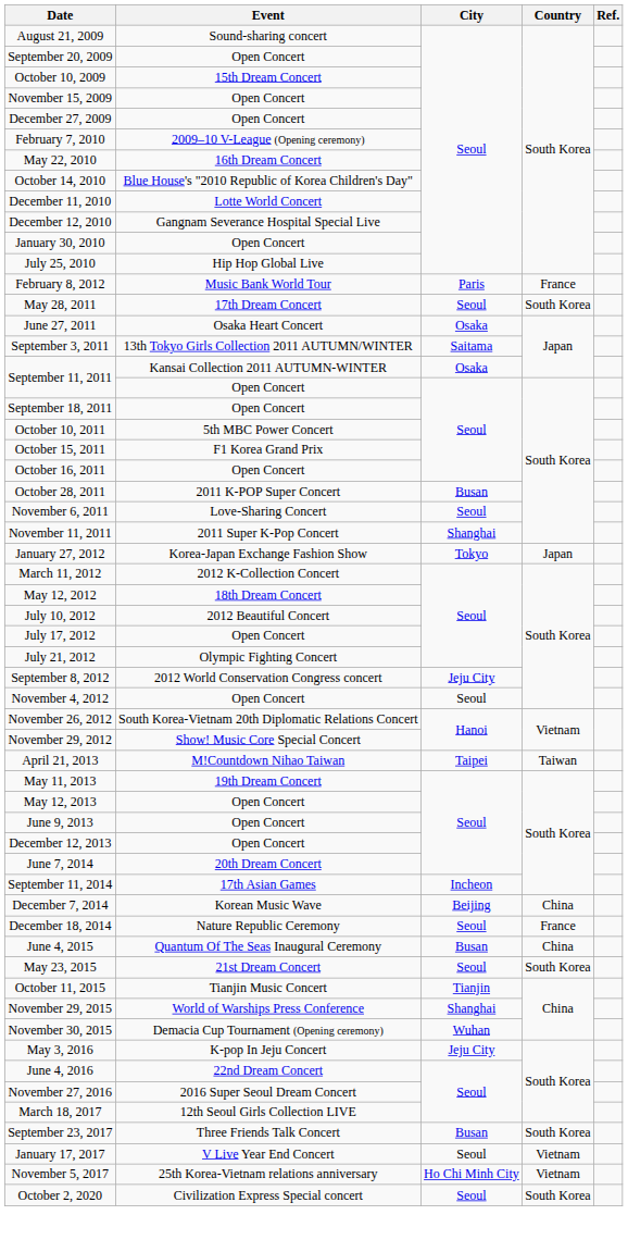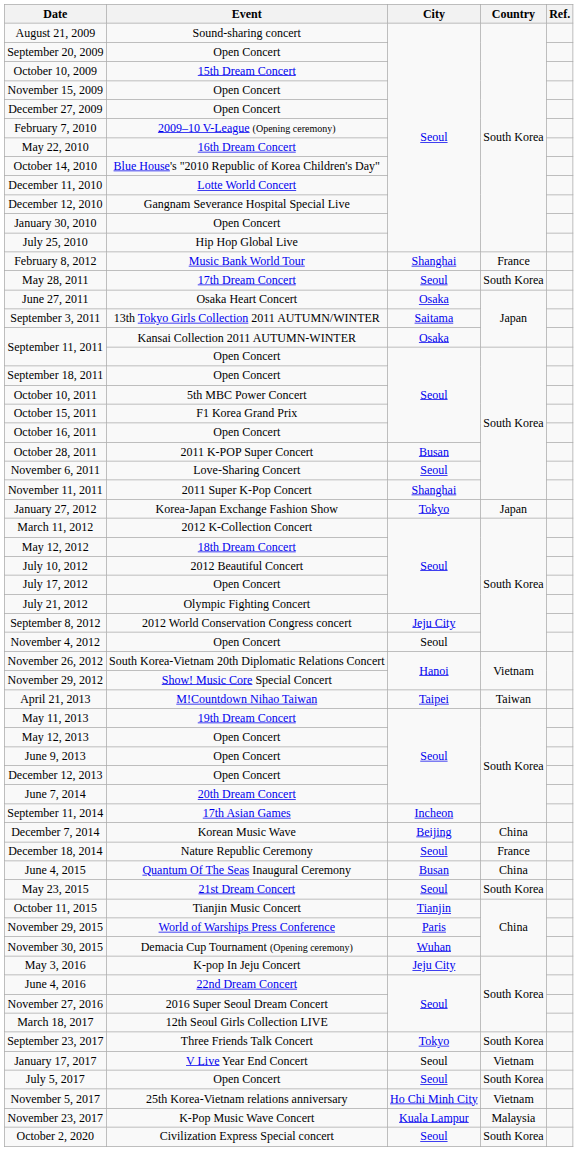 <table class="wikitable plainrowheaders" style="text-align:center">
 <tr>
 <th>Date</th>
 <th>Event</th>
 <th>City</th>
 <th>Country</th>
 <th>Ref.</th>
 </tr>
 <tr>
 <td>August 21, 2009</td>
 <td>Sound-sharing concert</td>
 <td rowspan="12"><a href='#'>Seoul</a></td>
 <td rowspan="12">South Korea</td>
 <td></td>
 </tr>
 <tr>
 <td>September 20, 2009</td>
 <td>Open Concert</td>
 <td></td>
 </tr>
 <tr>
 <td>October 10, 2009</td>
 <td><a href='#'>15th Dream Concert</a></td>
 <td></td>
 </tr>
 <tr>
 <td>November 15, 2009</td>
 <td>Open Concert</td>
 <td></td>
 </tr>
 <tr>
 <td>December 27, 2009</td>
 <td>Open Concert</td>
 <td></td>
 </tr>
 <tr>
 <td>February 7, 2010</td>
 <td><a href='#'>2009–10 V-League</a> <small>(Opening ceremony)</small></td>
 <td></td>
 </tr>
 <tr>
 <td>May 22, 2010</td>
 <td><a href='#'>16th Dream Concert</a></td>
 <td></td>
 </tr>
 <tr>
 <td>October 14, 2010</td>
 <td><a href='#'>Blue House</a>'s "2010 Republic of Korea Children's Day"</td>
 <td></td>
 </tr>
 <tr>
 <td>December 11, 2010</td>
 <td><a href='#'>Lotte World Concert</a></td>
 <td></td>
 </tr>
 <tr>
 <td>December 12, 2010</td>
 <td>Gangnam Severance Hospital Special Live</td>
 <td></td>
 </tr>
 <tr>
 <td>January 30, 2010</td>
 <td>Open Concert</td>
 <td></td>
 </tr>
 <tr>
 <td>July 25, 2010</td>
 <td>Hip Hop Global Live</td>
 <td></td>
 </tr>
 <tr>
 <td>February 8, 2012</td>
 <td><a href='#'>Music Bank World Tour</a></td>
-<td><a href='#'>Paris</a></td>
+<td><a href='#'>Shanghai</a></td>
 <td>France</td>
 <td></td>
 </tr>
 <tr>
 <td>May 28, 2011</td>
 <td><a href='#'>17th Dream Concert</a></td>
 <td><a href='#'>Seoul</a></td>
 <td>South Korea</td>
 <td></td>
 </tr>
 <tr>
 <td>June 27, 2011</td>
 <td>Osaka Heart Concert</td>
 <td><a href='#'>Osaka</a></td>
 <td rowspan="3">Japan</td>
 <td></td>
 </tr>
 <tr>
 <td>September 3, 2011</td>
 <td>13th <a href='#'>Tokyo Girls Collection</a> 2011 AUTUMN/WINTER</td>
 <td><a href='#'>Saitama</a></td>
 <td></td>
 </tr>
 <tr>
 <td rowspan="2">September 11, 2011</td>
 <td>Kansai Collection 2011 AUTUMN-WINTER</td>
 <td><a href='#'>Osaka</a></td>
 <td></td>
 </tr>
 <tr>
 <td>Open Concert</td>
 <td rowspan="5"><a href='#'>Seoul</a></td>
 <td rowspan="8">South Korea</td>
 <td></td>
 </tr>
 <tr>
 <td>September 18, 2011</td>
 <td>Open Concert</td>
 <td></td>
 </tr>
 <tr>
 <td>October 10, 2011</td>
 <td>5th MBC Power Concert</td>
 <td></td>
 </tr>
 <tr>
 <td>October 15, 2011</td>
 <td>F1 Korea Grand Prix</td>
 <td></td>
 </tr>
 <tr>
 <td>October 16, 2011</td>
 <td>Open Concert</td>
 <td></td>
 </tr>
 <tr>
 <td>October 28, 2011</td>
 <td>2011 K-POP Super Concert</td>
 <td><a href='#'>Busan</a></td>
 <td></td>
 </tr>
 <tr>
 <td>November 6, 2011</td>
 <td>Love-Sharing Concert</td>
 <td><a href='#'>Seoul</a></td>
 <td></td>
 </tr>
 <tr>
 <td>November 11, 2011</td>
 <td>2011 Super K-Pop Concert</td>
 <td><a href='#'>Shanghai</a></td>
 <td></td>
 </tr>
 <tr>
 <td>January 27, 2012</td>
 <td>Korea-Japan Exchange Fashion Show</td>
 <td><a href='#'>Tokyo</a></td>
 <td>Japan</td>
 <td></td>
 </tr>
 <tr>
 <td>March 11, 2012</td>
 <td>2012 K-Collection Concert</td>
 <td rowspan="5"><a href='#'>Seoul</a></td>
 <td rowspan="7">South Korea</td>
 <td></td>
 </tr>
 <tr>
 <td>May 12, 2012</td>
 <td><a href='#'>18th Dream Concert</a></td>
 <td></td>
 </tr>
 <tr>
 <td>July 10, 2012</td>
 <td>2012 Beautiful Concert</td>
 <td></td>
 </tr>
 <tr>
 <td>July 17, 2012</td>
 <td>Open Concert</td>
 <td></td>
 </tr>
 <tr>
 <td>July 21, 2012</td>
 <td>Olympic Fighting Concert</td>
 <td></td>
 </tr>
 <tr>
 <td>September 8, 2012</td>
 <td>2012 World Conservation Congress concert</td>
 <td><a href='#'>Jeju City</a></td>
 <td></td>
 </tr>
 <tr>
 <td>November 4, 2012</td>
 <td>Open Concert</td>
 <td>Seoul</td>
 <td></td>
 </tr>
 <tr>
 <td>November 26, 2012</td>
 <td>South Korea-Vietnam 20th Diplomatic Relations Concert</td>
 <td rowspan="2"><a href='#'>Hanoi</a></td>
 <td rowspan="2">Vietnam</td>
 <td rowspan="2"></td>
 </tr>
 <tr>
 <td>November 29, 2012</td>
 <td><a href='#'>Show! Music Core</a> Special Concert</td>
 </tr>
 <tr>
 <td>April 21, 2013</td>
 <td><a href='#'>M!Countdown Nihao Taiwan</a></td>
 <td><a href='#'>Taipei</a></td>
 <td>Taiwan</td>
 <td></td>
 </tr>
 <tr>
 <td>May 11, 2013</td>
 <td><a href='#'>19th Dream Concert</a></td>
 <td rowspan="5"><a href='#'>Seoul</a></td>
 <td rowspan="6">South Korea</td>
 <td></td>
 </tr>
 <tr>
 <td>May 12, 2013</td>
 <td>Open Concert</td>
 <td></td>
 </tr>
 <tr>
 <td>June 9, 2013</td>
 <td>Open Concert</td>
 <td></td>
 </tr>
 <tr>
 <td>December 12, 2013</td>
 <td>Open Concert</td>
 <td></td>
 </tr>
 <tr>
 <td>June 7, 2014</td>
 <td><a href='#'>20th Dream Concert</a></td>
 <td></td>
 </tr>
 <tr>
 <td>September 11, 2014</td>
 <td><a href='#'>17th Asian Games</a></td>
 <td><a href='#'>Incheon</a></td>
 <td></td>
 </tr>
 <tr>
 <td>December 7, 2014</td>
 <td>Korean Music Wave</td>
 <td><a href='#'>Beijing</a></td>
 <td>China</td>
 <td></td>
 </tr>
 <tr>
 <td>December 18, 2014</td>
 <td>Nature Republic Ceremony</td>
 <td><a href='#'>Seoul</a></td>
 <td>France</td>
 <td></td>
 </tr>
 <tr>
 <td>June 4, 2015</td>
 <td><a href='#'>Quantum Of The Seas</a> Inaugural Ceremony</td>
 <td><a href='#'>Busan</a></td>
 <td>China</td>
 <td></td>
 </tr>
 <tr>
 <td>May 23, 2015</td>
 <td><a href='#'>21st Dream Concert</a></td>
 <td><a href='#'>Seoul</a></td>
 <td>South Korea</td>
 <td></td>
 </tr>
 <tr>
 <td>October 11, 2015</td>
 <td>Tianjin Music Concert</td>
 <td><a href='#'>Tianjin</a></td>
 <td rowspan="3">China</td>
 <td></td>
 </tr>
 <tr>
 <td>November 29, 2015</td>
 <td><a href='#'>World of Warships Press Conference</a></td>
-<td><a href='#'>Shanghai</a></td>
+<td><a href='#'>Paris</a></td>
 <td></td>
 </tr>
 <tr>
 <td>November 30, 2015</td>
 <td>Demacia Cup Tournament <small>(Opening ceremony)</small></td>
 <td><a href='#'>Wuhan</a></td>
 <td></td>
 </tr>
 <tr>
 <td>May 3, 2016</td>
 <td>K-pop In Jeju Concert</td>
 <td><a href='#'>Jeju City</a></td>
 <td rowspan="4">South Korea</td>
 <td></td>
 </tr>
 <tr>
 <td>June 4, 2016</td>
 <td><a href='#'>22nd Dream Concert</a></td>
 <td rowspan="3"><a href='#'>Seoul</a></td>
 <td></td>
 </tr>
 <tr>
 <td>November 27, 2016</td>
 <td>2016 Super Seoul Dream Concert</td>
 <td></td>
 </tr>
 <tr>
 <td>March 18, 2017</td>
 <td>12th Seoul Girls Collection LIVE</td>
 <td></td>
 </tr>
 <tr>
 <td>September 23, 2017</td>
 <td>Three Friends Talk Concert</td>
-<td><a href='#'>Busan</a></td>
+<td><a href='#'>Tokyo</a></td>
 <td>South Korea</td>
 <td></td>
 </tr>
 <tr>
 <td>January 17, 2017</td>
 <td><a href='#'>V Live</a> Year End Concert</td>
 <td>Seoul</td>
 <td>Vietnam</td>
 <td></td>
 </tr>
 <tr>
+<td>July 5, 2017</td>
+<td>Open Concert</td>
+<td><a href='#'>Seoul</a></td>
+<td>South Korea</td>
+<td></td>
+</tr>
+<tr>
 <td>November 5, 2017</td>
 <td>25th Korea-Vietnam relations anniversary</td>
 <td><a href='#'>Ho Chi Minh City</a></td>
 <td>Vietnam</td>
+<td></td>
+</tr>
+<tr>
+<td>November 23, 2017</td>
+<td>K-Pop Music Wave Concert</td>
+<td><a href='#'>Kuala Lampur</a></td>
+<td>Malaysia</td>
 <td></td>
 </tr>
 <tr>
 <td>October 2, 2020</td>
 <td>Civilization Express Special concert</td>
 <td><a href='#'>Seoul</a></td>
 <td>South Korea</td>
 <td></td>
 </tr>
 </table>
